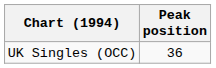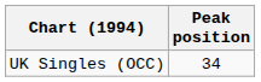 <table class="wikitable">
 <tr>
 <th>Chart (1994)</th>
 <th>Peak<br>position</th>
 </tr>
 <tr>
 <td>UK Singles (OCC)</td>
-<td style="text-align:center;">36</td>
+<td style="text-align:center;">34</td>
 </tr>
 </table>
